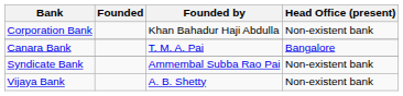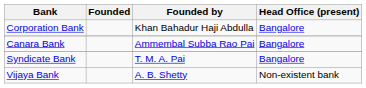 <table class="wikitable sortable">
 <tr>
 <th>Bank</th>
 <th>Founded</th>
 <th>Founded by</th>
 <th>Head Office (present)</th>
 </tr>
 <tr>
 <td><a href='#'>Corporation Bank</a></td>
 <td></td>
 <td>Khan Bahadur Haji Abdulla</td>
-<td>Non-existent bank</td>
+<td><a href='#'>Bangalore</a></td>
 </tr>
 <tr>
 </tr>
 <tr>
 <td><a href='#'>Canara Bank</a></td>
 <td></td>
-<td><a href='#'>T. M. A. Pai</a></td>
+<td><a href='#'>Ammembal Subba Rao Pai</a></td>
 <td><a href='#'>Bangalore</a></td>
 </tr>
 <tr>
 </tr>
 <tr>
 <td><a href='#'>Syndicate Bank</a></td>
 <td></td>
-<td><a href='#'>Ammembal Subba Rao Pai</a></td>
-<td>Non-existent bank</td>
+<td><a href='#'>T. M. A. Pai</a></td>
+<td><a href='#'>Bangalore</a></td>
 </tr>
 <tr>
 <td><a href='#'>Vijaya Bank</a></td>
 <td></td>
 <td><a href='#'>A. B. Shetty</a></td>
 <td>Non-existent bank</td>
 </tr>
 </table>
